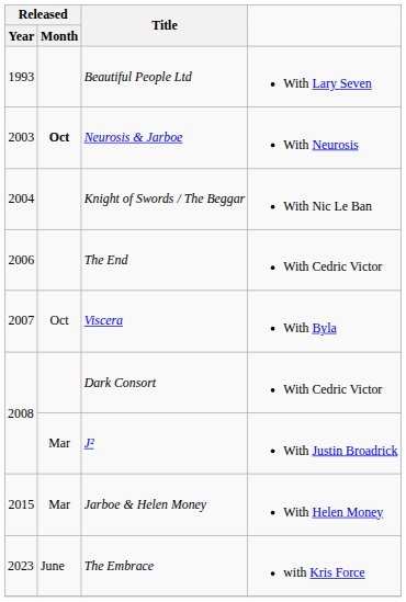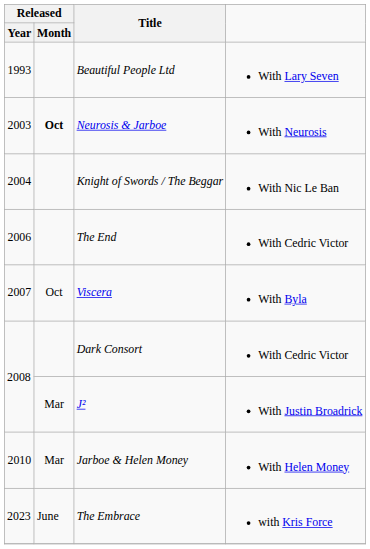 <table class="wikitable">
 <tr>
 <th colspan="2">Released</th>
 <th rowspan="2">Title</th>
 </tr>
 <tr>
 <th style="width:33px;">Year</th>
 <th style="width:44px;">Month</th>
 </tr>
 <tr>
 <td align="center">1993</td>
 <td align="center"></td>
 <td><em>Beautiful People Ltd</em></td>
 <td><br><ul><li>With <a href='#'>Lary Seven</a></li></ul></td>
 </tr>
 <tr>
 <td align="center">2003</td>
 <td align="center"><strong>Oct</strong></td>
 <td><em><a href='#'>Neurosis & Jarboe</a></em></td>
 <td><br><ul><li>With <a href='#'>Neurosis</a></li></ul></td>
 </tr>
 <tr>
 <td align="center">2004</td>
 <td align="center"></td>
 <td><em>Knight of Swords / The Beggar</em></td>
 <td><br><ul><li>With Nic Le Ban</li></ul></td>
 </tr>
 <tr>
 <td align="center">2006</td>
 <td align="center"></td>
 <td><em>The End</em></td>
 <td><br><ul><li>With Cedric Victor</li></ul></td>
 </tr>
 <tr>
 <td align="center">2007</td>
 <td align="center">Oct</td>
 <td><em><a href='#'>Viscera</a></em></td>
 <td><br><ul><li>With <a href='#'>Byla</a></li></ul></td>
 </tr>
 <tr>
 <td rowspan="2">2008</td>
 <td align="center"></td>
 <td><em>Dark Consort</em></td>
 <td><br><ul><li>With Cedric Victor</li></ul></td>
 </tr>
 <tr>
 <td align="center">Mar</td>
 <td><em><a href='#'>J²</a></em></td>
 <td><br><ul><li>With <a href='#'>Justin Broadrick</a></li></ul></td>
 </tr>
 <tr>
-<td align="center">2015</td>
+<td align="center">2010</td>
 <td align="center">Mar</td>
 <td><em>Jarboe & Helen Money</em></td>
 <td><br><ul><li>With <a href='#'>Helen Money</a></li></ul></td>
 </tr>
 <tr>
 <td>2023</td>
 <td>June</td>
 <td><em>The Embrace</em></td>
 <td><br><ul><li>with <a href='#'>Kris Force</a></li></ul></td>
 </tr>
 <tr>
 </tr>
 </table>
